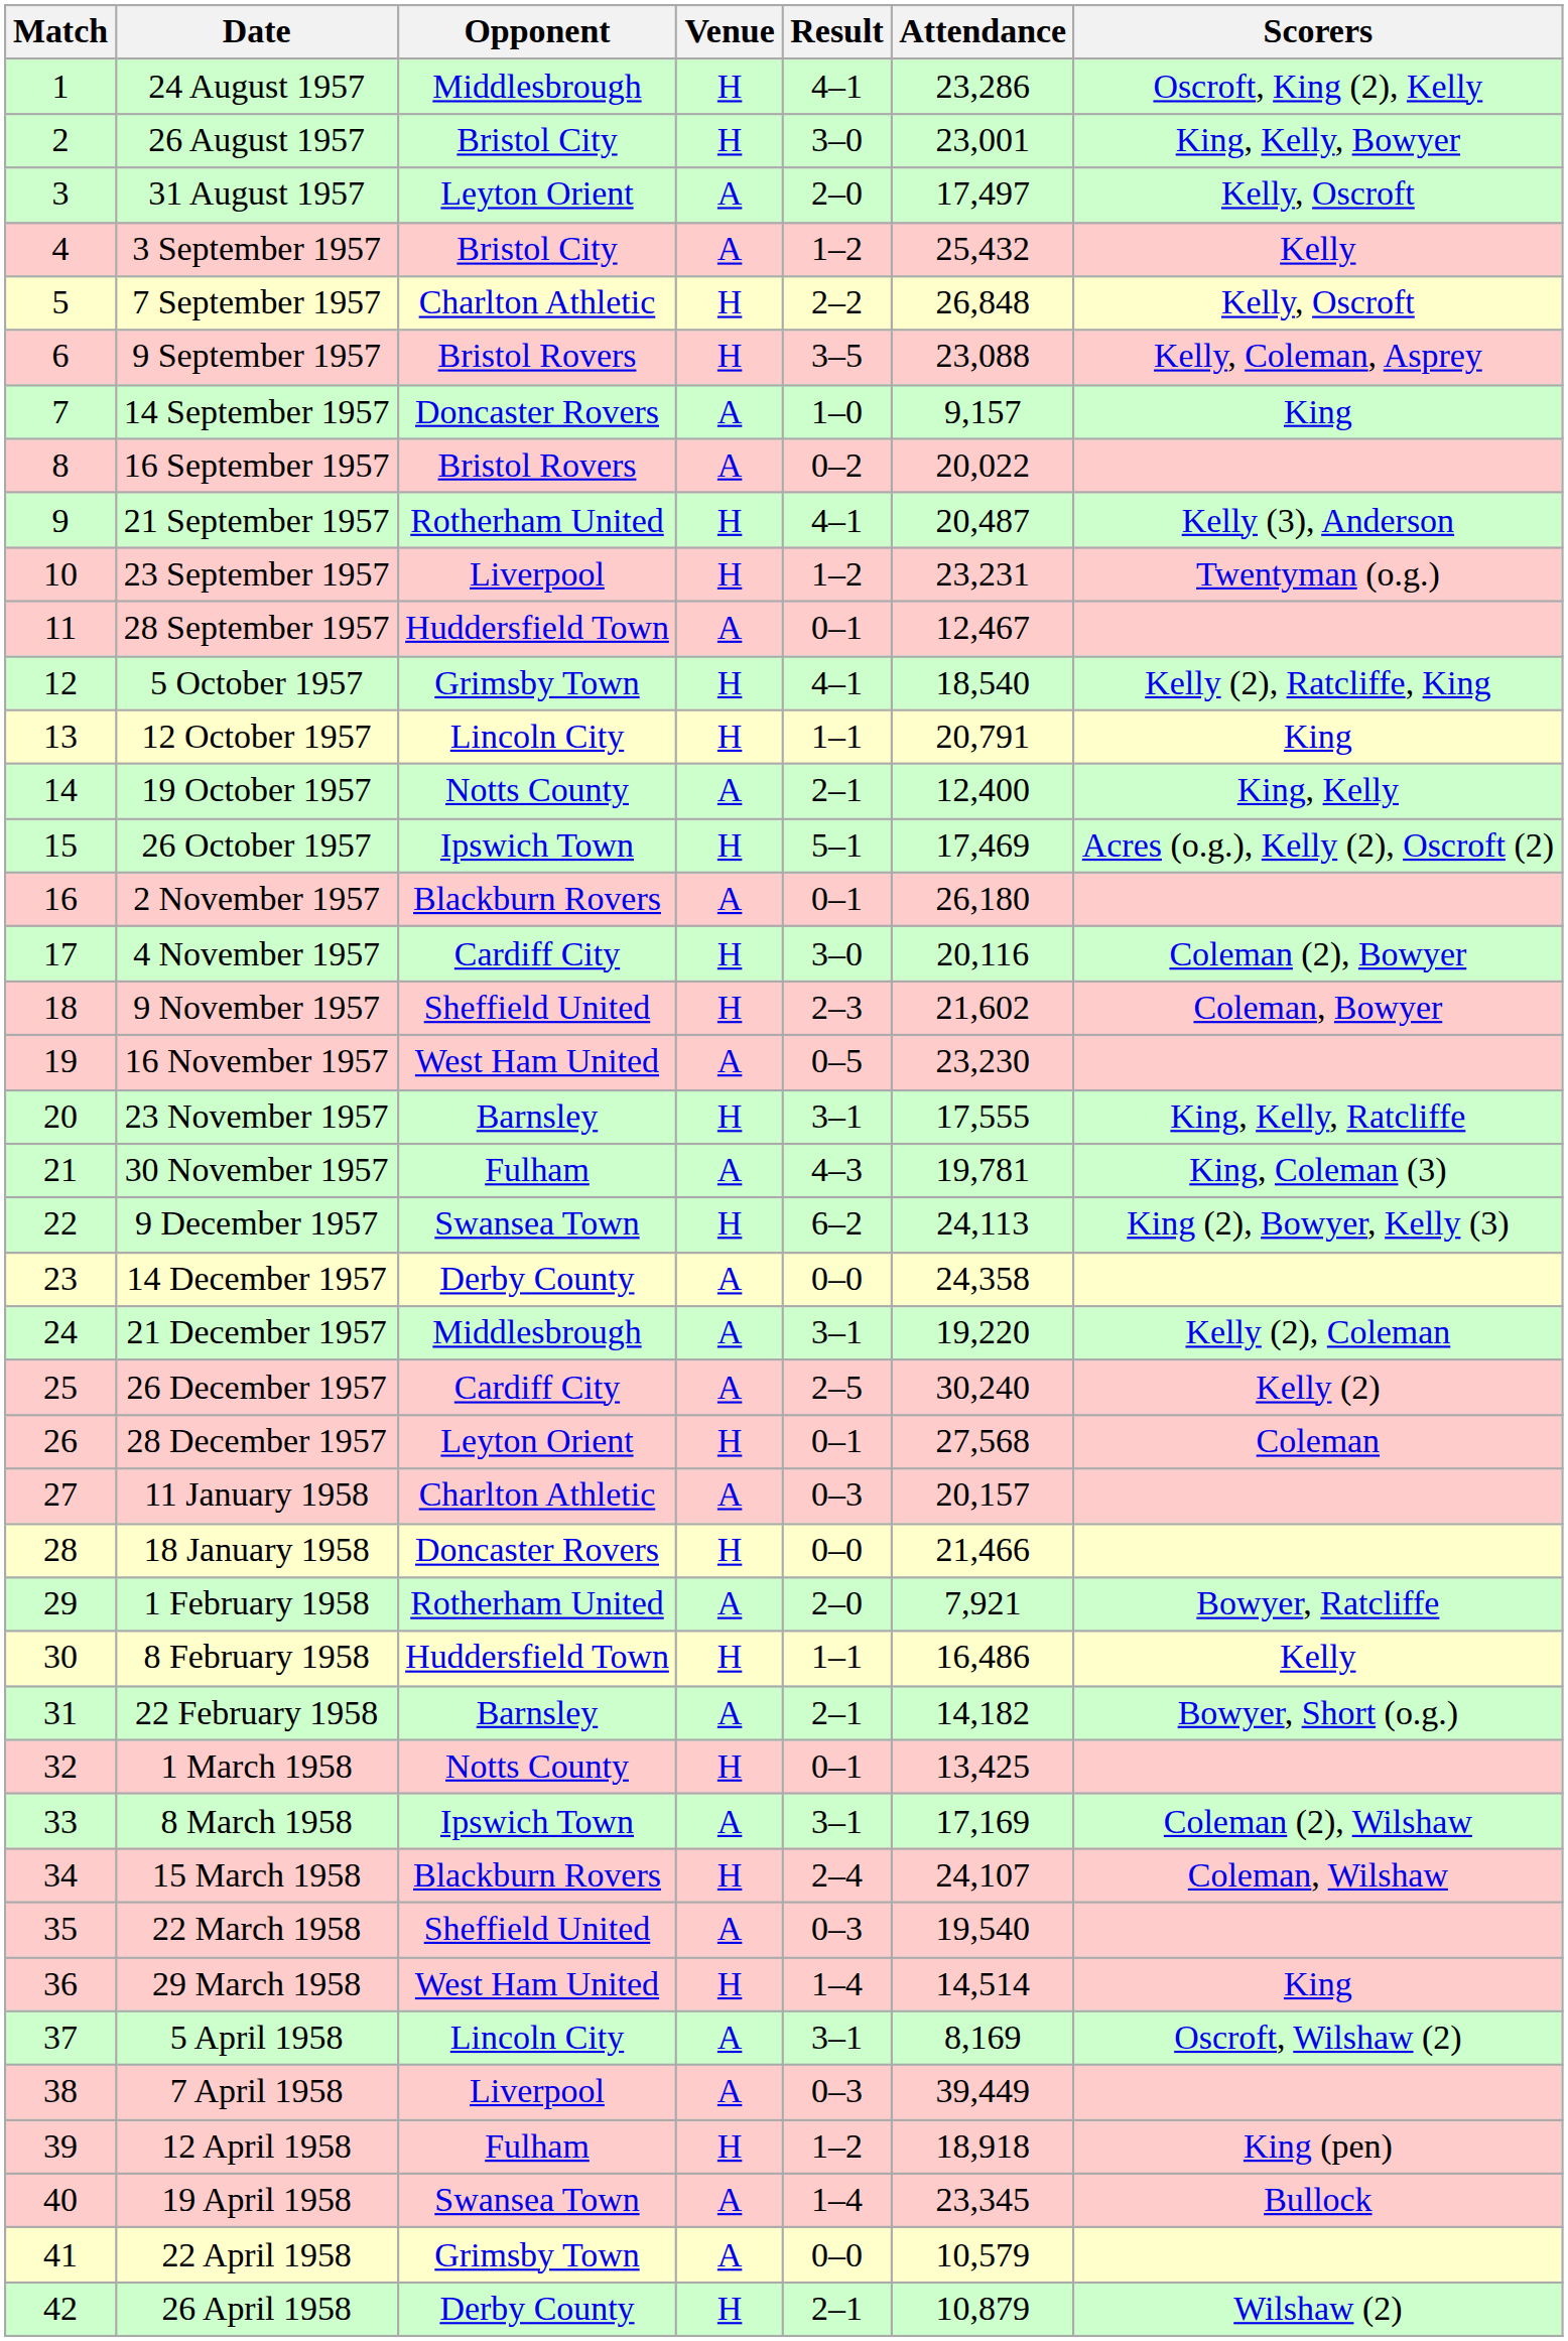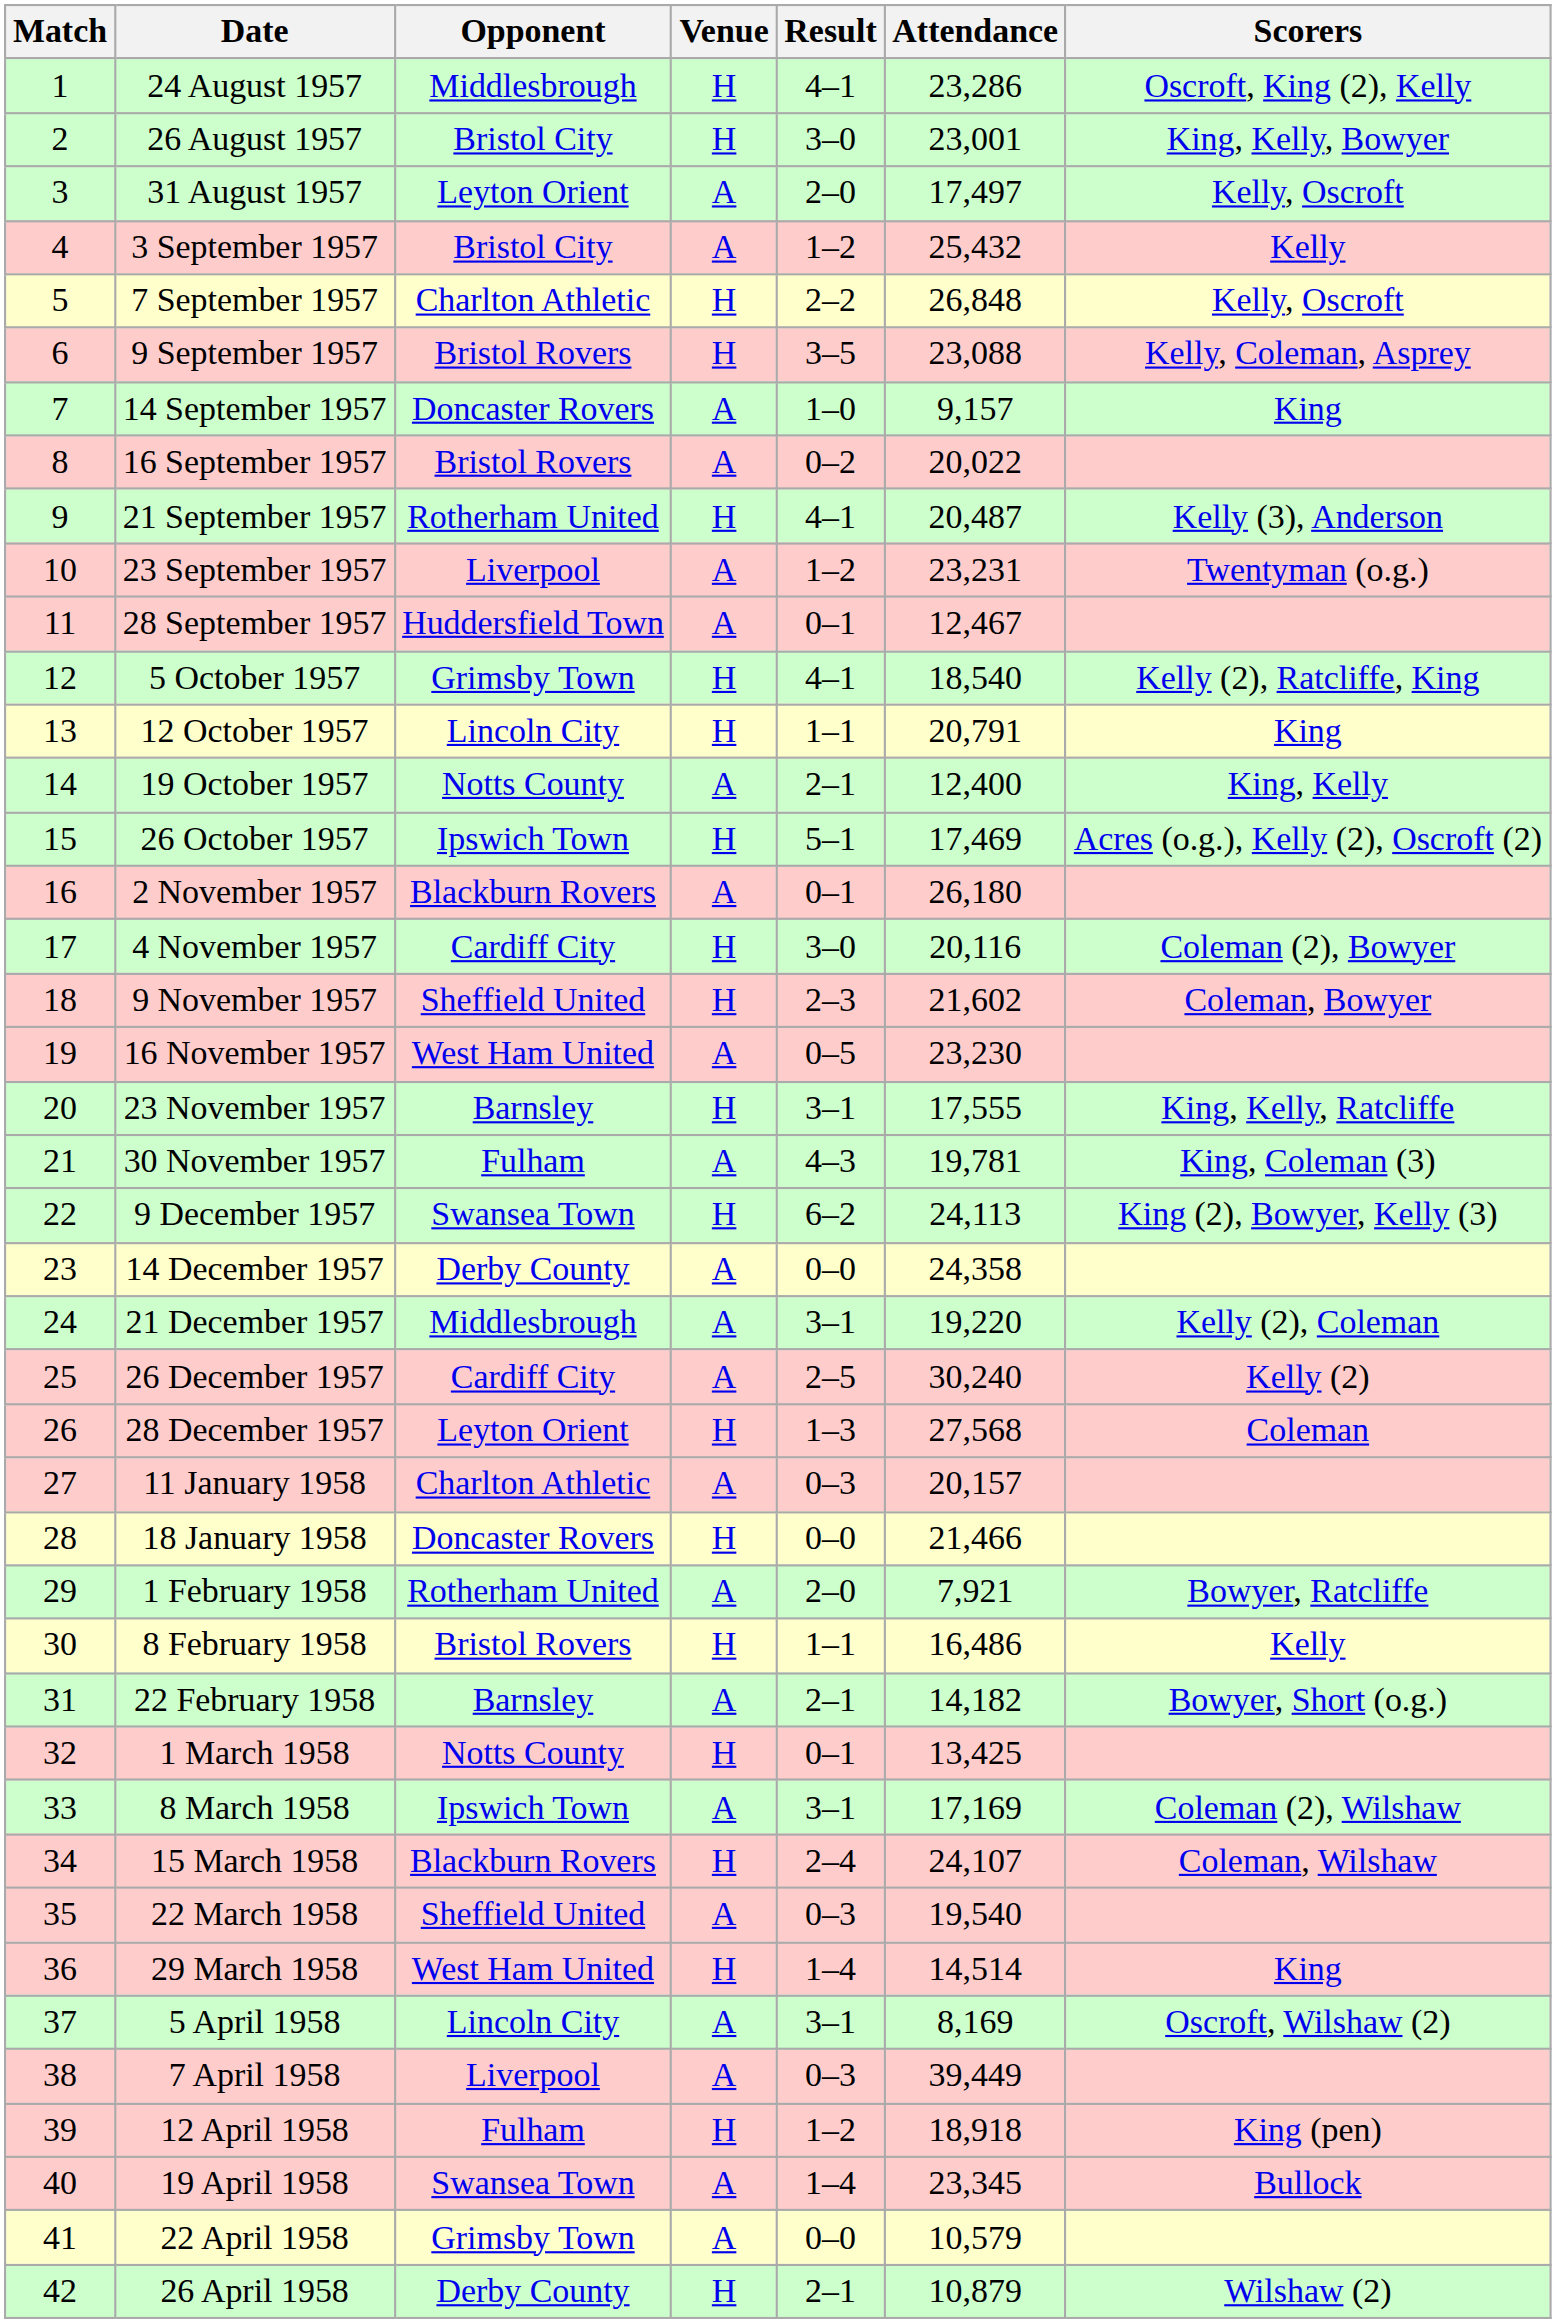 <table class="wikitable" style="font-size:100%; text-align:center">
 <tr>
 <th>Match</th>
 <th>Date</th>
 <th>Opponent</th>
 <th>Venue</th>
 <th>Result</th>
 <th>Attendance</th>
 <th>Scorers</th>
 </tr>
 <tr style="background-color: #CCFFCC;">
 <td>1</td>
 <td>24 August 1957</td>
 <td><a href='#'>Middlesbrough</a></td>
 <td><a href='#'>H</a></td>
 <td>4–1</td>
 <td>23,286</td>
 <td><a href='#'>Oscroft</a>, <a href='#'>King</a> (2), <a href='#'>Kelly</a></td>
 </tr>
 <tr style="background-color: #CCFFCC;">
 <td>2</td>
 <td>26 August 1957</td>
 <td><a href='#'>Bristol City</a></td>
 <td><a href='#'>H</a></td>
 <td>3–0</td>
 <td>23,001</td>
 <td><a href='#'>King</a>, <a href='#'>Kelly</a>, <a href='#'>Bowyer</a></td>
 </tr>
 <tr style="background-color: #CCFFCC;">
 <td>3</td>
 <td>31 August 1957</td>
 <td><a href='#'>Leyton Orient</a></td>
 <td><a href='#'>A</a></td>
 <td>2–0</td>
 <td>17,497</td>
 <td><a href='#'>Kelly</a>, <a href='#'>Oscroft</a></td>
 </tr>
 <tr style="background-color: #FFCCCC;">
 <td>4</td>
 <td>3 September 1957</td>
 <td><a href='#'>Bristol City</a></td>
 <td><a href='#'>A</a></td>
 <td>1–2</td>
 <td>25,432</td>
 <td><a href='#'>Kelly</a></td>
 </tr>
 <tr style="background-color: #FFFFCC;">
 <td>5</td>
 <td>7 September 1957</td>
 <td><a href='#'>Charlton Athletic</a></td>
 <td><a href='#'>H</a></td>
 <td>2–2</td>
 <td>26,848</td>
 <td><a href='#'>Kelly</a>, <a href='#'>Oscroft</a></td>
 </tr>
 <tr style="background-color: #FFCCCC;">
 <td>6</td>
 <td>9 September 1957</td>
 <td><a href='#'>Bristol Rovers</a></td>
 <td><a href='#'>H</a></td>
 <td>3–5</td>
 <td>23,088</td>
 <td><a href='#'>Kelly</a>, <a href='#'>Coleman</a>, <a href='#'>Asprey</a></td>
 </tr>
 <tr style="background-color: #CCFFCC;">
 <td>7</td>
 <td>14 September 1957</td>
 <td><a href='#'>Doncaster Rovers</a></td>
 <td><a href='#'>A</a></td>
 <td>1–0</td>
 <td>9,157</td>
 <td><a href='#'>King</a></td>
 </tr>
 <tr style="background-color: #FFCCCC;">
 <td>8</td>
 <td>16 September 1957</td>
 <td><a href='#'>Bristol Rovers</a></td>
 <td><a href='#'>A</a></td>
 <td>0–2</td>
 <td>20,022</td>
 <td></td>
 </tr>
 <tr style="background-color: #CCFFCC;">
 <td>9</td>
 <td>21 September 1957</td>
 <td><a href='#'>Rotherham United</a></td>
 <td><a href='#'>H</a></td>
 <td>4–1</td>
 <td>20,487</td>
 <td><a href='#'>Kelly</a> (3), <a href='#'>Anderson</a></td>
 </tr>
 <tr style="background-color: #FFCCCC;">
 <td>10</td>
 <td>23 September 1957</td>
 <td><a href='#'>Liverpool</a></td>
-<td><a href='#'>H</a></td>
+<td><a href='#'>A</a></td>
 <td>1–2</td>
 <td>23,231</td>
 <td><a href='#'>Twentyman</a> (o.g.)</td>
 </tr>
 <tr style="background-color: #FFCCCC;">
 <td>11</td>
 <td>28 September 1957</td>
 <td><a href='#'>Huddersfield Town</a></td>
 <td><a href='#'>A</a></td>
 <td>0–1</td>
 <td>12,467</td>
 <td></td>
 </tr>
 <tr style="background-color: #CCFFCC;">
 <td>12</td>
 <td>5 October 1957</td>
 <td><a href='#'>Grimsby Town</a></td>
 <td><a href='#'>H</a></td>
 <td>4–1</td>
 <td>18,540</td>
 <td><a href='#'>Kelly</a> (2), <a href='#'>Ratcliffe</a>, <a href='#'>King</a></td>
 </tr>
 <tr style="background-color: #FFFFCC;">
 <td>13</td>
 <td>12 October 1957</td>
 <td><a href='#'>Lincoln City</a></td>
 <td><a href='#'>H</a></td>
 <td>1–1</td>
 <td>20,791</td>
 <td><a href='#'>King</a></td>
 </tr>
 <tr style="background-color: #CCFFCC;">
 <td>14</td>
 <td>19 October 1957</td>
 <td><a href='#'>Notts County</a></td>
 <td><a href='#'>A</a></td>
 <td>2–1</td>
 <td>12,400</td>
 <td><a href='#'>King</a>, <a href='#'>Kelly</a></td>
 </tr>
 <tr style="background-color: #CCFFCC;">
 <td>15</td>
 <td>26 October 1957</td>
 <td><a href='#'>Ipswich Town</a></td>
 <td><a href='#'>H</a></td>
 <td>5–1</td>
 <td>17,469</td>
 <td><a href='#'>Acres</a> (o.g.), <a href='#'>Kelly</a> (2), <a href='#'>Oscroft</a> (2)</td>
 </tr>
 <tr style="background-color: #FFCCCC;">
 <td>16</td>
 <td>2 November 1957</td>
 <td><a href='#'>Blackburn Rovers</a></td>
 <td><a href='#'>A</a></td>
 <td>0–1</td>
 <td>26,180</td>
 <td></td>
 </tr>
 <tr style="background-color: #CCFFCC;">
 <td>17</td>
 <td>4 November 1957</td>
 <td><a href='#'>Cardiff City</a></td>
 <td><a href='#'>H</a></td>
 <td>3–0</td>
 <td>20,116</td>
 <td><a href='#'>Coleman</a> (2), <a href='#'>Bowyer</a></td>
 </tr>
 <tr style="background-color: #FFCCCC;">
 <td>18</td>
 <td>9 November 1957</td>
 <td><a href='#'>Sheffield United</a></td>
 <td><a href='#'>H</a></td>
 <td>2–3</td>
 <td>21,602</td>
 <td><a href='#'>Coleman</a>, <a href='#'>Bowyer</a></td>
 </tr>
 <tr style="background-color: #FFCCCC;">
 <td>19</td>
 <td>16 November 1957</td>
 <td><a href='#'>West Ham United</a></td>
 <td><a href='#'>A</a></td>
 <td>0–5</td>
 <td>23,230</td>
 <td></td>
 </tr>
 <tr style="background-color: #CCFFCC;">
 <td>20</td>
 <td>23 November 1957</td>
 <td><a href='#'>Barnsley</a></td>
 <td><a href='#'>H</a></td>
 <td>3–1</td>
 <td>17,555</td>
 <td><a href='#'>King</a>, <a href='#'>Kelly</a>, <a href='#'>Ratcliffe</a></td>
 </tr>
 <tr style="background-color: #CCFFCC;">
 <td>21</td>
 <td>30 November 1957</td>
 <td><a href='#'>Fulham</a></td>
 <td><a href='#'>A</a></td>
 <td>4–3</td>
 <td>19,781</td>
 <td><a href='#'>King</a>, <a href='#'>Coleman</a> (3)</td>
 </tr>
 <tr style="background-color: #CCFFCC;">
 <td>22</td>
 <td>9 December 1957</td>
 <td><a href='#'>Swansea Town</a></td>
 <td><a href='#'>H</a></td>
 <td>6–2</td>
 <td>24,113</td>
 <td><a href='#'>King</a> (2), <a href='#'>Bowyer</a>, <a href='#'>Kelly</a> (3)</td>
 </tr>
 <tr style="background-color: #FFFFCC;">
 <td>23</td>
 <td>14 December 1957</td>
 <td><a href='#'>Derby County</a></td>
 <td><a href='#'>A</a></td>
 <td>0–0</td>
 <td>24,358</td>
 <td></td>
 </tr>
 <tr style="background-color: #CCFFCC;">
 <td>24</td>
 <td>21 December 1957</td>
 <td><a href='#'>Middlesbrough</a></td>
 <td><a href='#'>A</a></td>
 <td>3–1</td>
 <td>19,220</td>
 <td><a href='#'>Kelly</a> (2), <a href='#'>Coleman</a></td>
 </tr>
 <tr style="background-color: #FFCCCC;">
 <td>25</td>
 <td>26 December 1957</td>
 <td><a href='#'>Cardiff City</a></td>
 <td><a href='#'>A</a></td>
 <td>2–5</td>
 <td>30,240</td>
 <td><a href='#'>Kelly</a> (2)</td>
 </tr>
 <tr style="background-color: #FFCCCC;">
 <td>26</td>
 <td>28 December 1957</td>
 <td><a href='#'>Leyton Orient</a></td>
 <td><a href='#'>H</a></td>
-<td>0–1</td>
+<td>1–3</td>
 <td>27,568</td>
 <td><a href='#'>Coleman</a></td>
 </tr>
 <tr style="background-color: #FFCCCC;">
 <td>27</td>
 <td>11 January 1958</td>
 <td><a href='#'>Charlton Athletic</a></td>
 <td><a href='#'>A</a></td>
 <td>0–3</td>
 <td>20,157</td>
 <td></td>
 </tr>
 <tr style="background-color: #FFFFCC;">
 <td>28</td>
 <td>18 January 1958</td>
 <td><a href='#'>Doncaster Rovers</a></td>
 <td><a href='#'>H</a></td>
 <td>0–0</td>
 <td>21,466</td>
 <td></td>
 </tr>
 <tr style="background-color: #CCFFCC;">
 <td>29</td>
 <td>1 February 1958</td>
 <td><a href='#'>Rotherham United</a></td>
 <td><a href='#'>A</a></td>
 <td>2–0</td>
 <td>7,921</td>
 <td><a href='#'>Bowyer</a>, <a href='#'>Ratcliffe</a></td>
 </tr>
 <tr style="background-color: #FFFFCC;">
 <td>30</td>
 <td>8 February 1958</td>
-<td><a href='#'>Huddersfield Town</a></td>
+<td><a href='#'>Bristol Rovers</a></td>
 <td><a href='#'>H</a></td>
 <td>1–1</td>
 <td>16,486</td>
 <td><a href='#'>Kelly</a></td>
 </tr>
 <tr style="background-color: #CCFFCC;">
 <td>31</td>
 <td>22 February 1958</td>
 <td><a href='#'>Barnsley</a></td>
 <td><a href='#'>A</a></td>
 <td>2–1</td>
 <td>14,182</td>
 <td><a href='#'>Bowyer</a>, <a href='#'>Short</a> (o.g.)</td>
 </tr>
 <tr style="background-color: #FFCCCC;">
 <td>32</td>
 <td>1 March 1958</td>
 <td><a href='#'>Notts County</a></td>
 <td><a href='#'>H</a></td>
 <td>0–1</td>
 <td>13,425</td>
 <td></td>
 </tr>
 <tr style="background-color: #CCFFCC;">
 <td>33</td>
 <td>8 March 1958</td>
 <td><a href='#'>Ipswich Town</a></td>
 <td><a href='#'>A</a></td>
 <td>3–1</td>
 <td>17,169</td>
 <td><a href='#'>Coleman</a> (2), <a href='#'>Wilshaw</a></td>
 </tr>
 <tr style="background-color: #FFCCCC;">
 <td>34</td>
 <td>15 March 1958</td>
 <td><a href='#'>Blackburn Rovers</a></td>
 <td><a href='#'>H</a></td>
 <td>2–4</td>
 <td>24,107</td>
 <td><a href='#'>Coleman</a>, <a href='#'>Wilshaw</a></td>
 </tr>
 <tr style="background-color: #FFCCCC;">
 <td>35</td>
 <td>22 March 1958</td>
 <td><a href='#'>Sheffield United</a></td>
 <td><a href='#'>A</a></td>
 <td>0–3</td>
 <td>19,540</td>
 <td></td>
 </tr>
 <tr style="background-color: #FFCCCC;">
 <td>36</td>
 <td>29 March 1958</td>
 <td><a href='#'>West Ham United</a></td>
 <td><a href='#'>H</a></td>
 <td>1–4</td>
 <td>14,514</td>
 <td><a href='#'>King</a></td>
 </tr>
 <tr style="background-color: #CCFFCC;">
 <td>37</td>
 <td>5 April 1958</td>
 <td><a href='#'>Lincoln City</a></td>
 <td><a href='#'>A</a></td>
 <td>3–1</td>
 <td>8,169</td>
 <td><a href='#'>Oscroft</a>,  <a href='#'>Wilshaw</a> (2)</td>
 </tr>
 <tr style="background-color: #FFCCCC;">
 <td>38</td>
 <td>7 April 1958</td>
 <td><a href='#'>Liverpool</a></td>
 <td><a href='#'>A</a></td>
 <td>0–3</td>
 <td>39,449</td>
 <td></td>
 </tr>
 <tr style="background-color: #FFCCCC;">
 <td>39</td>
 <td>12 April 1958</td>
 <td><a href='#'>Fulham</a></td>
 <td><a href='#'>H</a></td>
 <td>1–2</td>
 <td>18,918</td>
 <td><a href='#'>King</a> (pen)</td>
 </tr>
 <tr style="background-color: #FFCCCC;">
 <td>40</td>
 <td>19 April 1958</td>
 <td><a href='#'>Swansea Town</a></td>
 <td><a href='#'>A</a></td>
 <td>1–4</td>
 <td>23,345</td>
 <td><a href='#'>Bullock</a></td>
 </tr>
 <tr style="background-color: #FFFFCC;">
 <td>41</td>
 <td>22 April 1958</td>
 <td><a href='#'>Grimsby Town</a></td>
 <td><a href='#'>A</a></td>
 <td>0–0</td>
 <td>10,579</td>
 <td></td>
 </tr>
 <tr style="background-color: #CCFFCC;">
 <td>42</td>
 <td>26 April 1958</td>
 <td><a href='#'>Derby County</a></td>
 <td><a href='#'>H</a></td>
 <td>2–1</td>
 <td>10,879</td>
 <td><a href='#'>Wilshaw</a> (2)</td>
 </tr>
 </table>
